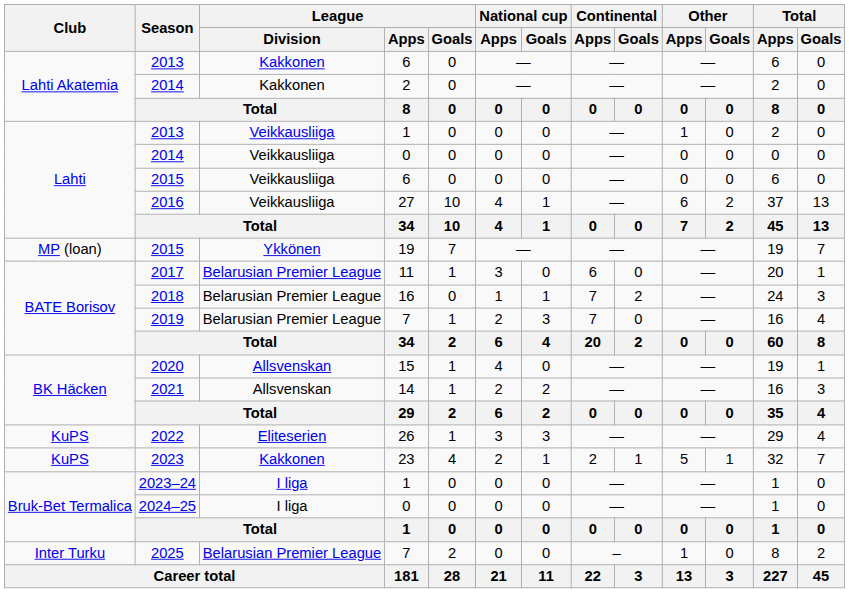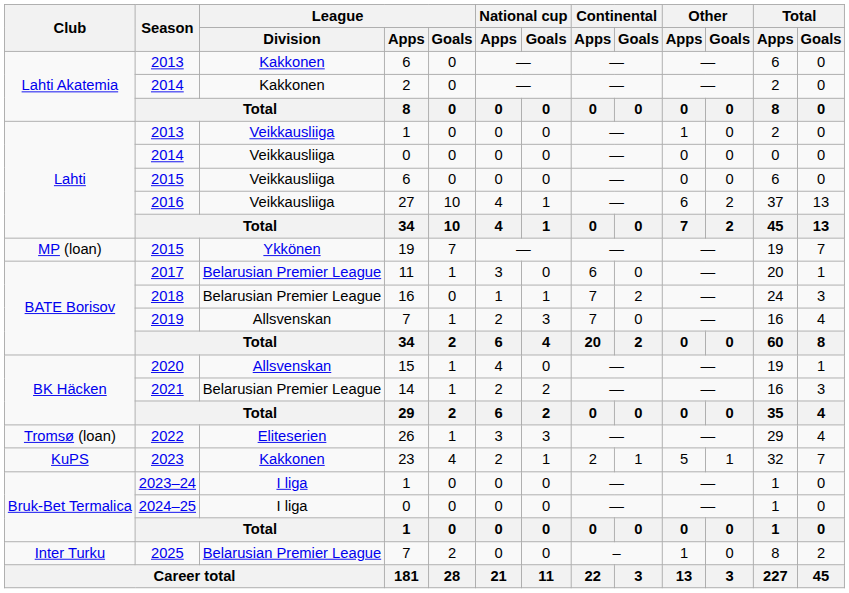 <table class="wikitable" style="text-align:center">
 <tr>
 <th rowspan="2">Club</th>
 <th rowspan="2">Season</th>
 <th colspan="3">League</th>
 <th colspan="2">National cup</th>
 <th colspan="2">Continental</th>
 <th colspan="2">Other</th>
 <th colspan="2">Total</th>
 </tr>
 <tr>
 <th>Division</th>
 <th>Apps</th>
 <th>Goals</th>
 <th>Apps</th>
 <th>Goals</th>
 <th>Apps</th>
 <th>Goals</th>
 <th>Apps</th>
 <th>Goals</th>
 <th>Apps</th>
 <th>Goals</th>
 </tr>
 <tr>
 <td rowspan="3"><a href='#'>Lahti Akatemia</a></td>
 <td><a href='#'>2013</a></td>
 <td><a href='#'>Kakkonen</a></td>
 <td>6</td>
 <td>0</td>
 <td colspan="2">—</td>
 <td colspan="2">—</td>
 <td colspan="2">—</td>
 <td>6</td>
 <td>0</td>
 </tr>
 <tr>
 <td><a href='#'>2014</a></td>
 <td>Kakkonen</td>
 <td>2</td>
 <td>0</td>
 <td colspan="2">—</td>
 <td colspan="2">—</td>
 <td colspan="2">—</td>
 <td>2</td>
 <td>0</td>
 </tr>
 <tr>
 <th colspan="2">Total</th>
 <th>8</th>
 <th>0</th>
 <th>0</th>
 <th>0</th>
 <th>0</th>
 <th>0</th>
 <th>0</th>
 <th>0</th>
 <th>8</th>
 <th>0</th>
 </tr>
 <tr>
 <td rowspan="5"><a href='#'>Lahti</a></td>
 <td><a href='#'>2013</a></td>
 <td><a href='#'>Veikkausliiga</a></td>
 <td>1</td>
 <td>0</td>
 <td>0</td>
 <td>0</td>
 <td colspan="2">—</td>
 <td>1</td>
 <td>0</td>
 <td>2</td>
 <td>0</td>
 </tr>
 <tr>
 <td><a href='#'>2014</a></td>
 <td>Veikkausliiga</td>
 <td>0</td>
 <td>0</td>
 <td>0</td>
 <td>0</td>
 <td colspan="2">—</td>
 <td>0</td>
 <td>0</td>
 <td>0</td>
 <td>0</td>
 </tr>
 <tr>
 <td><a href='#'>2015</a></td>
 <td>Veikkausliiga</td>
 <td>6</td>
 <td>0</td>
 <td>0</td>
 <td>0</td>
 <td colspan="2">—</td>
 <td>0</td>
 <td>0</td>
 <td>6</td>
 <td>0</td>
 </tr>
 <tr>
 <td><a href='#'>2016</a></td>
 <td>Veikkausliiga</td>
 <td>27</td>
 <td>10</td>
 <td>4</td>
 <td>1</td>
 <td colspan="2">—</td>
 <td>6</td>
 <td>2</td>
 <td>37</td>
 <td>13</td>
 </tr>
 <tr>
 <th colspan="2">Total</th>
 <th>34</th>
 <th>10</th>
 <th>4</th>
 <th>1</th>
 <th>0</th>
 <th>0</th>
 <th>7</th>
 <th>2</th>
 <th>45</th>
 <th>13</th>
 </tr>
 <tr>
 <td><a href='#'>MP</a> (loan)</td>
 <td><a href='#'>2015</a></td>
 <td><a href='#'>Ykkönen</a></td>
 <td>19</td>
 <td>7</td>
 <td colspan="2">—</td>
 <td colspan="2">—</td>
 <td colspan="2">—</td>
 <td>19</td>
 <td>7</td>
 </tr>
 <tr>
 <td rowspan="4"><a href='#'>BATE Borisov</a></td>
 <td><a href='#'>2017</a></td>
 <td><a href='#'>Belarusian Premier League</a></td>
 <td>11</td>
 <td>1</td>
 <td>3</td>
 <td>0</td>
 <td>6</td>
 <td>0</td>
 <td colspan="2">—</td>
 <td>20</td>
 <td>1</td>
 </tr>
 <tr>
 <td><a href='#'>2018</a></td>
 <td>Belarusian Premier League</td>
 <td>16</td>
 <td>0</td>
 <td>1</td>
 <td>1</td>
 <td>7</td>
 <td>2</td>
 <td colspan="2">—</td>
 <td>24</td>
 <td>3</td>
 </tr>
 <tr>
 <td><a href='#'>2019</a></td>
-<td>Belarusian Premier League</td>
+<td>Allsvenskan</td>
 <td>7</td>
 <td>1</td>
 <td>2</td>
 <td>3</td>
 <td>7</td>
 <td>0</td>
 <td colspan="2">—</td>
 <td>16</td>
 <td>4</td>
 </tr>
 <tr>
 <th colspan="2">Total</th>
 <th>34</th>
 <th>2</th>
 <th>6</th>
 <th>4</th>
 <th>20</th>
 <th>2</th>
 <th>0</th>
 <th>0</th>
 <th>60</th>
 <th>8</th>
 </tr>
 <tr>
 <td rowspan="3"><a href='#'>BK Häcken</a></td>
 <td><a href='#'>2020</a></td>
 <td><a href='#'>Allsvenskan</a></td>
 <td>15</td>
 <td>1</td>
 <td>4</td>
 <td>0</td>
 <td colspan="2">—</td>
 <td colspan="2">—</td>
 <td>19</td>
 <td>1</td>
 </tr>
 <tr>
 <td><a href='#'>2021</a></td>
-<td>Allsvenskan</td>
+<td>Belarusian Premier League</td>
 <td>14</td>
 <td>1</td>
 <td>2</td>
 <td>2</td>
 <td colspan="2">—</td>
 <td colspan="2">—</td>
 <td>16</td>
 <td>3</td>
 </tr>
 <tr>
 <th colspan="2">Total</th>
 <th>29</th>
 <th>2</th>
 <th>6</th>
 <th>2</th>
 <th>0</th>
 <th>0</th>
 <th>0</th>
 <th>0</th>
 <th>35</th>
 <th>4</th>
 </tr>
 <tr>
-<td><a href='#'>KuPS</a></td>
+<td><a href='#'>Tromsø</a> (loan)</td>
 <td><a href='#'>2022</a></td>
 <td><a href='#'>Eliteserien</a></td>
 <td>26</td>
 <td>1</td>
 <td>3</td>
 <td>3</td>
 <td colspan="2">—</td>
 <td colspan="2">—</td>
 <td>29</td>
 <td>4</td>
 </tr>
 <tr>
 <td><a href='#'>KuPS</a></td>
 <td><a href='#'>2023</a></td>
 <td><a href='#'>Kakkonen</a></td>
 <td>23</td>
 <td>4</td>
 <td>2</td>
 <td>1</td>
 <td>2</td>
 <td>1</td>
 <td>5</td>
 <td>1</td>
 <td>32</td>
 <td>7</td>
 </tr>
 <tr>
 <td rowspan="3"><a href='#'>Bruk-Bet Termalica</a></td>
 <td><a href='#'>2023–24</a></td>
 <td><a href='#'>I liga</a></td>
 <td>1</td>
 <td>0</td>
 <td>0</td>
 <td>0</td>
 <td colspan="2">—</td>
 <td colspan="2">—</td>
 <td>1</td>
 <td>0</td>
 </tr>
 <tr>
 <td><a href='#'>2024–25</a></td>
 <td>I liga</td>
 <td>0</td>
 <td>0</td>
 <td>0</td>
 <td>0</td>
 <td colspan="2">—</td>
 <td colspan="2">—</td>
 <td>1</td>
 <td>0</td>
 </tr>
 <tr>
 <th colspan="2">Total</th>
 <th>1</th>
 <th>0</th>
 <th>0</th>
 <th>0</th>
 <th>0</th>
 <th>0</th>
 <th>0</th>
 <th>0</th>
 <th>1</th>
 <th>0</th>
 </tr>
 <tr>
 <td><a href='#'>Inter Turku</a></td>
 <td><a href='#'>2025</a></td>
 <td><a href='#'>Belarusian Premier League</a></td>
 <td>7</td>
 <td>2</td>
 <td>0</td>
 <td>0</td>
 <td colspan=2>–</td>
 <td>1</td>
 <td>0</td>
 <td>8</td>
 <td>2</td>
 </tr>
 <tr>
 <th colspan="3">Career total</th>
 <th>181</th>
 <th>28</th>
 <th>21</th>
 <th>11</th>
 <th>22</th>
 <th>3</th>
 <th>13</th>
 <th>3</th>
 <th>227</th>
 <th>45</th>
 </tr>
 </table>
